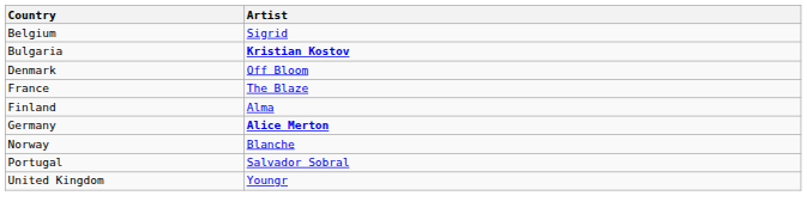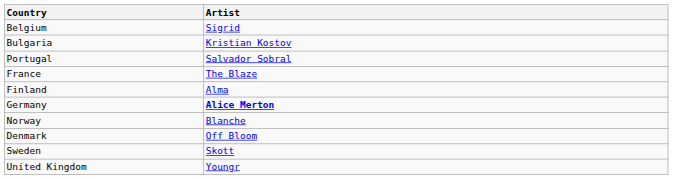 <table class="wikitable" style="width:72%;">
 <tr>
 <th style="width:15%; text-align:left;">Country</th>
 <th style="width:35%; text-align:left;">Artist</th>
 </tr>
 <tr>
 <td>Belgium</td>
 <td><a href='#'>Sigrid</a></td>
 </tr>
 <tr>
 <td>Bulgaria</td>
-<td><strong><a href='#'>Kristian Kostov</a></strong></td>
+<td><a href='#'>Kristian Kostov</a></td>
 </tr>
 <tr>
-<td>Denmark</td>
-<td><a href='#'>Off Bloom</a></td>
+<td>Portugal</td>
+<td><a href='#'>Salvador Sobral</a></td>
 </tr>
 <tr>
 <td>France</td>
 <td><a href='#'>The Blaze</a></td>
 </tr>
 <tr>
 <td>Finland</td>
 <td><a href='#'>Alma</a></td>
 </tr>
 <tr>
 <td>Germany</td>
 <td><strong><a href='#'>Alice Merton</a></strong></td>
 </tr>
 <tr>
 <td>Norway</td>
 <td><a href='#'>Blanche</a></td>
 </tr>
 <tr>
-<td>Portugal</td>
-<td><a href='#'>Salvador Sobral</a></td>
+<td>Denmark</td>
+<td><a href='#'>Off Bloom</a></td>
+</tr>
+<tr>
+<td>Sweden</td>
+<td><a href='#'>Skott</a></td>
 </tr>
 <tr>
 <td>United Kingdom</td>
 <td><a href='#'>Youngr</a></td>
 </tr>
 </table>
